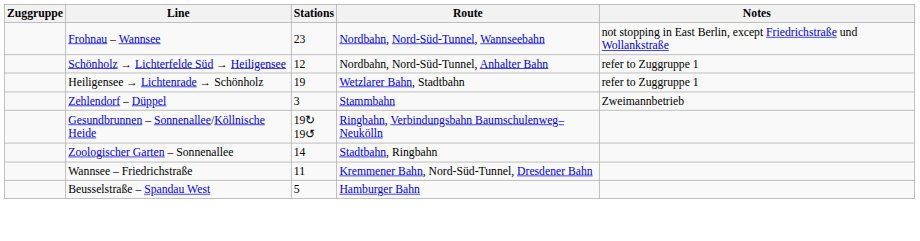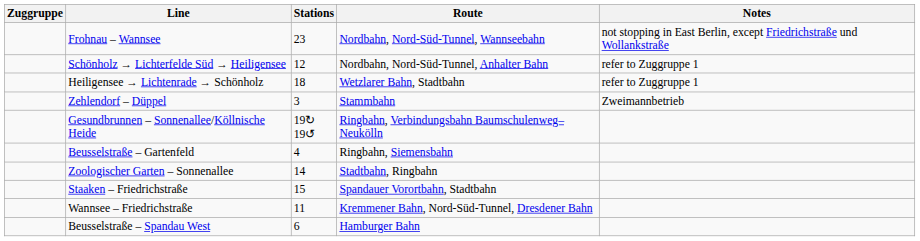 <table class="wikitable">
 <tr class="hintergrundfarbe6">
 <th>Zuggruppe</th>
 <th>Line</th>
 <th>Stations</th>
 <th>Route</th>
 <th>Notes</th>
 </tr>
 <tr>
 <td align="center"></td>
 <td><a href='#'>Frohnau</a> – <a href='#'>Wannsee</a></td>
 <td>23</td>
 <td><a href='#'>Nordbahn</a>, <a href='#'>Nord-Süd-Tunnel</a>, <a href='#'>Wannseebahn</a></td>
 <td>not stopping in East Berlin, except <a href='#'>Friedrichstraße</a> und <a href='#'>Wollankstraße</a></td>
 </tr>
 <tr>
 <td align="center"></td>
 <td><a href='#'>Schönholz</a> → <a href='#'>Lichterfelde Süd</a> → <a href='#'>Heiligensee</a></td>
 <td>12</td>
 <td>Nordbahn, Nord-Süd-Tunnel, <a href='#'>Anhalter Bahn</a></td>
 <td>refer to Zuggruppe 1</td>
 </tr>
 <tr>
 <td align="center"></td>
 <td>Heiligensee → <a href='#'>Lichtenrade</a> → Schönholz</td>
-<td>19</td>
+<td>18</td>
 <td><a href='#'>Wetzlarer Bahn</a>, Stadtbahn</td>
 <td>refer to Zuggruppe 1</td>
 </tr>
 <tr>
 <td align="center"></td>
 <td><a href='#'>Zehlendorf</a> – <a href='#'>Düppel</a></td>
 <td>3</td>
 <td><a href='#'>Stammbahn</a></td>
 <td>Zweimannbetrieb</td>
 </tr>
 <tr>
 <td align="center"></td>
 <td><a href='#'>Gesundbrunnen</a> – <a href='#'>Sonnenallee</a>/<a href='#'>Köllnische Heide</a></td>
 <td>19<span>↻</span><br>19<span>↺</span></td>
 <td><a href='#'>Ringbahn</a>, <a href='#'>Verbindungsbahn Baumschulenweg–Neukölln</a></td>
 <td></td>
 </tr>
 <tr>
 <td align="center"></td>
+<td><a href='#'>Beusselstraße</a> – Gartenfeld</td>
+<td>4</td>
+<td>Ringbahn, <a href='#'>Siemensbahn</a></td>
+<td></td>
+</tr>
+<tr>
+<td align="center"></td>
 <td><a href='#'>Zoologischer Garten</a> – Sonnenallee</td>
 <td>14</td>
 <td><a href='#'>Stadtbahn</a>, Ringbahn</td>
+<td></td>
+</tr>
+<tr>
+<td align="center"></td>
+<td><a href='#'>Staaken</a> – Friedrichstraße</td>
+<td>15</td>
+<td><a href='#'>Spandauer Vorortbahn</a>, Stadtbahn</td>
 <td></td>
 </tr>
 <tr>
 <td align="center"></td>
 <td>Wannsee – Friedrichstraße</td>
 <td>11</td>
 <td><a href='#'>Kremmener Bahn</a>, Nord-Süd-Tunnel, <a href='#'>Dresdener Bahn</a></td>
 <td></td>
 </tr>
 <tr>
 <td align="center"></td>
 <td>Beusselstraße – <a href='#'>Spandau West</a></td>
-<td>5</td>
+<td>6</td>
 <td><a href='#'>Hamburger Bahn</a></td>
 <td></td>
 </tr>
 </table>
